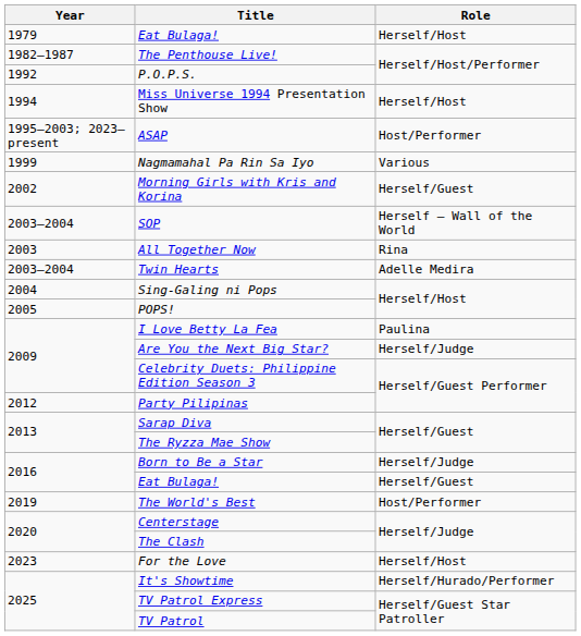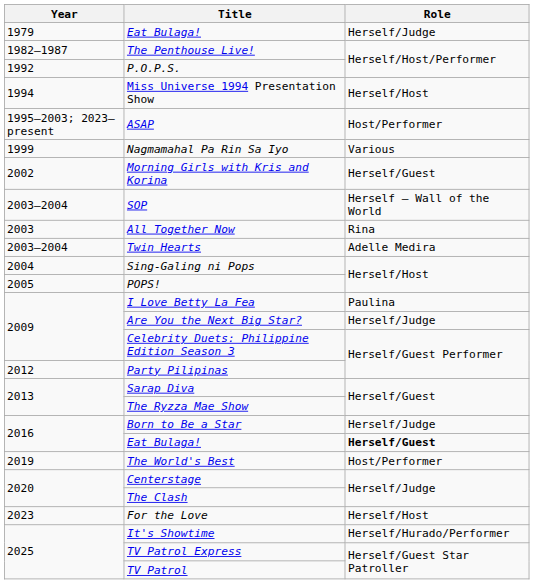 <table class="wikitable">
 <tr>
 <th>Year</th>
 <th>Title</th>
 <th>Role</th>
 </tr>
 <tr>
 <td>1979</td>
 <td><em><a href='#'>Eat Bulaga!</a></em></td>
-<td>Herself/Host</td>
+<td>Herself/Judge</td>
 </tr>
 <tr>
 <td>1982–1987</td>
 <td><em><a href='#'>The Penthouse Live!</a></em></td>
 <td rowspan="2">Herself/Host/Performer</td>
 </tr>
 <tr>
 <td>1992</td>
 <td><em>P.O.P.S.</em></td>
 </tr>
 <tr>
 <td>1994</td>
 <td><a href='#'>Miss Universe 1994</a> Presentation Show</td>
 <td>Herself/Host</td>
 </tr>
 <tr>
 <td>1995–2003; 2023–present</td>
 <td><em><a href='#'>ASAP</a></em></td>
 <td>Host/Performer</td>
 </tr>
 <tr>
 <td>1999</td>
 <td><em>Nagmamahal Pa Rin Sa Iyo</em></td>
 <td>Various</td>
 </tr>
 <tr>
 <td>2002</td>
 <td><em><a href='#'>Morning Girls with Kris and Korina</a></em></td>
 <td>Herself/Guest</td>
 </tr>
 <tr>
 <td>2003–2004</td>
 <td><em><a href='#'>SOP</a></em></td>
 <td>Herself – Wall of the World</td>
 </tr>
 <tr>
 <td>2003</td>
 <td><em><a href='#'>All Together Now</a></em></td>
 <td>Rina</td>
 </tr>
 <tr>
 <td>2003–2004</td>
 <td><em><a href='#'>Twin Hearts</a></em></td>
 <td>Adelle Medira</td>
 </tr>
 <tr>
 <td>2004</td>
 <td><em>Sing-Galing ni Pops</em></td>
 <td rowspan="2">Herself/Host</td>
 </tr>
 <tr>
 <td>2005</td>
 <td><em>POPS!</em></td>
 </tr>
 <tr>
 <td rowspan="3">2009</td>
 <td><em><a href='#'>I Love Betty La Fea</a></em></td>
 <td>Paulina</td>
 </tr>
 <tr>
 <td><em><a href='#'>Are You the Next Big Star?</a></em></td>
 <td>Herself/Judge</td>
 </tr>
 <tr>
 <td><em><a href='#'>Celebrity Duets: Philippine Edition Season 3</a></em></td>
 <td rowspan="2">Herself/Guest Performer</td>
 </tr>
 <tr>
 <td>2012</td>
 <td><em><a href='#'>Party Pilipinas</a></em></td>
 </tr>
 <tr>
 <td rowspan="2">2013</td>
 <td><em><a href='#'>Sarap Diva</a></em></td>
 <td rowspan="2">Herself/Guest</td>
 </tr>
 <tr>
 <td><em><a href='#'>The Ryzza Mae Show</a></em></td>
 </tr>
 <tr>
 <td rowspan="2">2016</td>
 <td><em><a href='#'>Born to Be a Star</a></em></td>
 <td>Herself/Judge</td>
 </tr>
 <tr>
 <td><em><a href='#'>Eat Bulaga!</a></em></td>
-<td>Herself/Guest</td>
+<td><strong>Herself/Guest</strong></td>
 </tr>
 <tr>
 <td>2019</td>
 <td><em><a href='#'>The World's Best</a></em></td>
 <td>Host/Performer</td>
 </tr>
 <tr>
 <td rowspan="2">2020</td>
 <td><em><a href='#'>Centerstage</a></em></td>
 <td rowspan="2">Herself/Judge</td>
 </tr>
 <tr>
 <td><em><a href='#'>The Clash</a></em></td>
 </tr>
 <tr>
 <td>2023</td>
 <td><em>For the Love</em></td>
 <td>Herself/Host</td>
 </tr>
 <tr>
 <td rowspan="3">2025</td>
 <td><em><a href='#'>It's Showtime</a></em></td>
 <td>Herself/Hurado/Performer</td>
 </tr>
 <tr>
 <td><em><a href='#'>TV Patrol Express</a></em></td>
 <td rowspan="2">Herself/Guest Star Patroller</td>
 </tr>
 <tr>
 <td><em><a href='#'>TV Patrol</a></em></td>
 </tr>
 </table>
